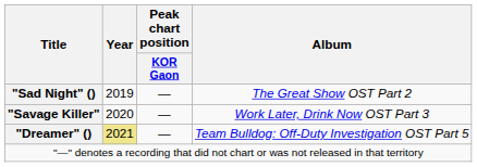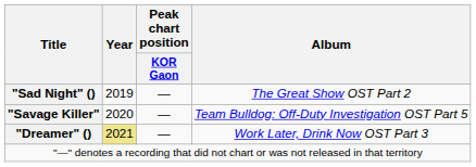 <table class="wikitable plainrowheaders" style="text-align:center">
 <tr>
 <th scope="col" rowspan="2">Title</th>
 <th scope="col" rowspan="2">Year</th>
 <th scope="col">Peak chart position</th>
 <th scope="col" rowspan="2">Album</th>
 </tr>
 <tr>
 <th scope="col" style="font-size:90%; width:2.5em"><a href='#'>KOR<br>Gaon</a></th>
 </tr>
 <tr>
 <th scope="row">"Sad Night" ()</th>
 <td>2019</td>
 <td>—</td>
 <td><em><a href='#'>The Great Show</a> OST Part 2</em></td>
 </tr>
 <tr>
 <th scope="row">"Savage Killer"</th>
 <td>2020</td>
 <td>—</td>
-<td><em><a href='#'>Work Later, Drink Now</a> OST Part 3</em></td>
+<td><em><a href='#'>Team Bulldog: Off-Duty Investigation</a> OST Part 5</em></td>
 </tr>
 <tr>
 <th scope="row">"Dreamer" ()</th>
 <td style="background: khaki;">2021</td>
 <td>—</td>
-<td><em><a href='#'>Team Bulldog: Off-Duty Investigation</a> OST Part 5</em></td>
+<td><em><a href='#'>Work Later, Drink Now</a> OST Part 3</em></td>
 </tr>
 <tr>
 <td colspan="4" style="font-size:85%">"—" denotes a recording that did not chart or was not released in that territory</td>
 </tr>
 </table>
